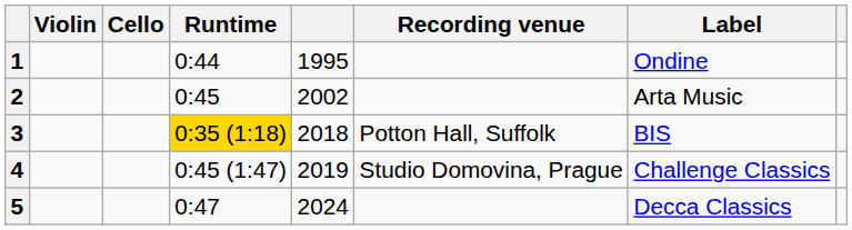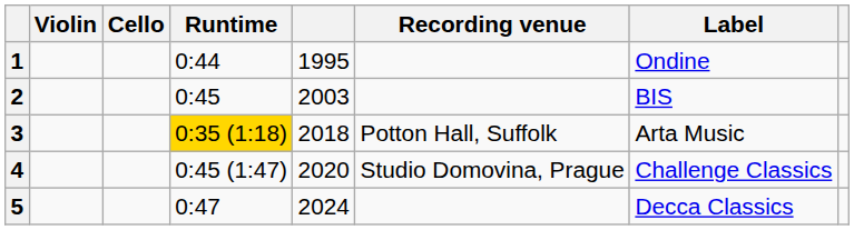 <table class="wikitable" style="margin-right:0; font-size:95%">
 <tr>
 <th scope="col"></th>
 <th scope=col>Violin</th>
 <th scope=col>Cello</th>
 <th scope=col>Runtime</th>
 <th scope=col></th>
 <th scope=col>Recording venue</th>
 <th scope=col>Label</th>
 <th scope=col class="unsortable"></th>
 </tr>
 <tr>
 <th scope="row">1</th>
 <td></td>
 <td></td>
 <td>0:44</td>
 <td>1995</td>
 <td></td>
 <td><a href='#'>Ondine</a></td>
 <td></td>
 </tr>
 <tr>
 <th scope="row">2</th>
 <td></td>
 <td></td>
 <td>0:45</td>
-<td>2002</td>
+<td>2003</td>
 <td></td>
-<td>Arta Music</td>
+<td><a href='#'>BIS</a></td>
 <td></td>
 </tr>
 <tr>
 <th scope="row">3</th>
 <td></td>
 <td></td>
 <td style="background: gold;">0:35 (1:18)</td>
 <td>2018</td>
 <td>Potton Hall, Suffolk</td>
-<td><a href='#'>BIS</a></td>
+<td>Arta Music</td>
 <td></td>
 </tr>
 <tr>
 <th scope="row">4</th>
 <td></td>
 <td></td>
 <td>0:45 (1:47)</td>
-<td>2019</td>
+<td>2020</td>
 <td>Studio Domovina, Prague</td>
 <td><a href='#'>Challenge Classics</a></td>
 <td></td>
 </tr>
 <tr>
 <th scope="row">5</th>
 <td></td>
 <td></td>
 <td>0:47</td>
 <td>2024</td>
 <td></td>
 <td><a href='#'>Decca Classics</a></td>
 <td></td>
 </tr>
 </table>
